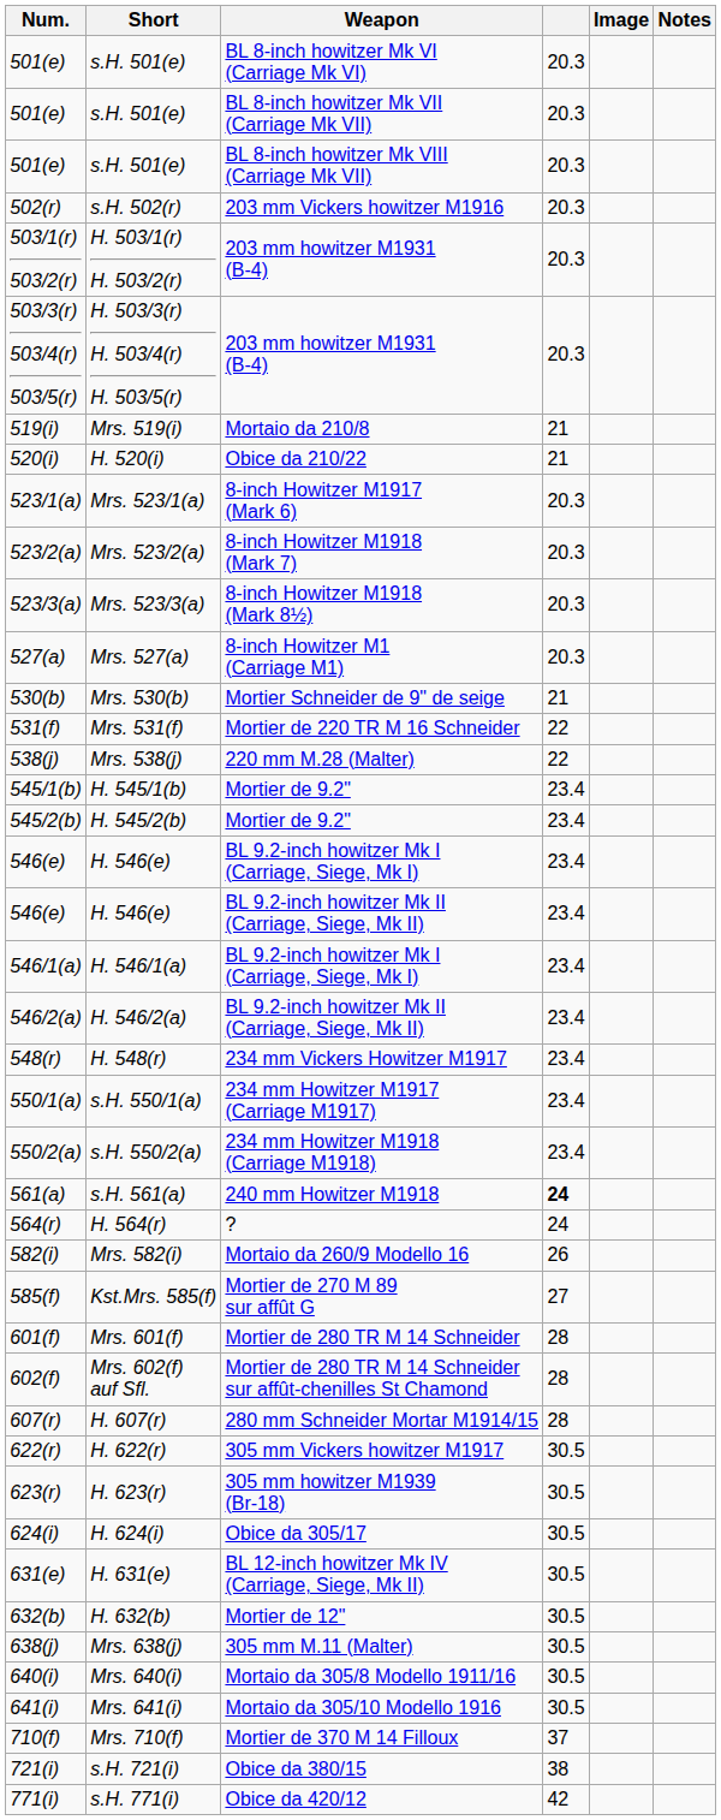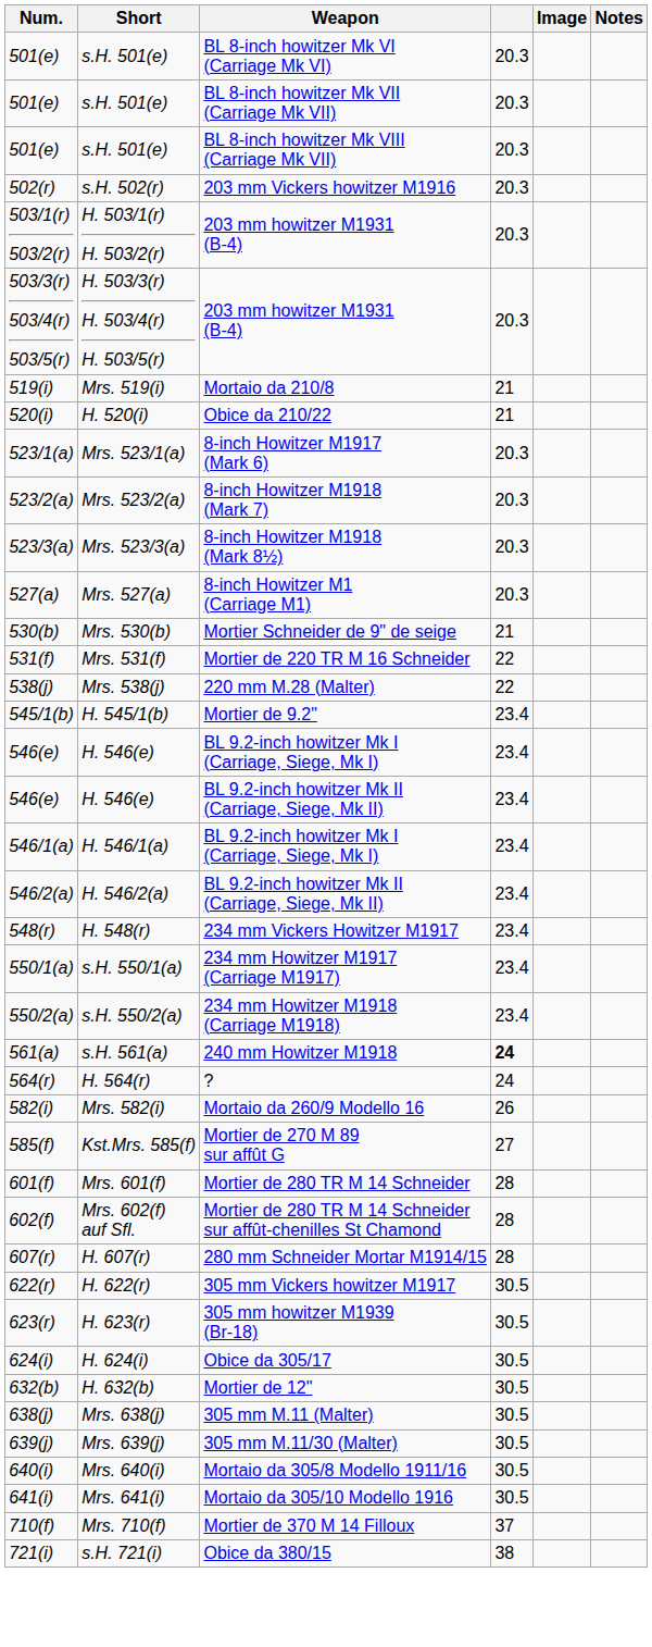 <table class="wikitable sortable">
 <tr>
 <th>Num.</th>
 <th>Short </th>
 <th>Weapon</th>
 <th><br></th>
 <th>Image</th>
 <th>Notes</th>
 </tr>
 <tr>
 <td><em>501(e)</em></td>
 <td><em>s.H. 501(e)</em></td>
 <td><a href='#'>BL 8-inch howitzer Mk VI<br>(Carriage Mk VI)</a></td>
 <td>20.3</td>
 <td></td>
 <td></td>
 </tr>
 <tr>
 <td><em>501(e)</em></td>
 <td><em>s.H. 501(e)</em></td>
 <td><a href='#'>BL 8-inch howitzer Mk VII<br>(Carriage Mk VII)</a></td>
 <td>20.3</td>
 <td></td>
 <td></td>
 </tr>
 <tr>
 <td><em>501(e)</em></td>
 <td><em>s.H. 501(e)</em></td>
 <td><a href='#'>BL 8-inch howitzer Mk VIII<br>(Carriage Mk VII)</a></td>
 <td>20.3</td>
 <td></td>
 <td></td>
 </tr>
 <tr>
 <td><em>502(r)</em></td>
 <td><em>s.H. 502(r)</em></td>
 <td><a href='#'>203 mm Vickers howitzer M1916</a></td>
 <td>20.3</td>
 <td></td>
 <td></td>
 </tr>
 <tr>
 <td><em>503/1(r)</em><hr><em>503/2(r)</em></td>
 <td><em>H. 503/1(r)</em><hr><em>H. 503/2(r)</em></td>
 <td><a href='#'>203 mm howitzer M1931<br>(B-4)</a></td>
 <td>20.3</td>
 <td></td>
 <td></td>
 </tr>
 <tr>
 <td><em>503/3(r)</em><hr><em>503/4(r)</em><hr><em>503/5(r)</em></td>
 <td><em>H. 503/3(r)</em><hr><em>H. 503/4(r)</em><hr><em>H. 503/5(r)</em></td>
 <td><a href='#'>203 mm howitzer M1931<br>(B-4)</a></td>
 <td>20.3</td>
 <td></td>
 <td></td>
 </tr>
 <tr>
 <td><em>519(i)</em></td>
 <td><em>Mrs. 519(i)</em></td>
 <td><a href='#'>Mortaio da 210/8</a></td>
 <td>21</td>
 <td></td>
 <td></td>
 </tr>
 <tr>
 <td><em>520(i)</em></td>
 <td><em>H. 520(i)</em></td>
 <td><a href='#'>Obice da 210/22</a></td>
 <td>21</td>
 <td></td>
 <td></td>
 </tr>
 <tr>
 <td><em>523/1(a)</em></td>
 <td><em>Mrs. 523/1(a)</em></td>
 <td><a href='#'>8-inch Howitzer M1917<br>(Mark 6)</a></td>
 <td>20.3</td>
 <td></td>
 <td></td>
 </tr>
 <tr>
 <td><em>523/2(a)</em></td>
 <td><em>Mrs. 523/2(a)</em></td>
 <td><a href='#'>8-inch Howitzer M1918<br>(Mark 7)</a></td>
 <td>20.3</td>
 <td></td>
 <td></td>
 </tr>
 <tr>
 <td><em>523/3(a)</em></td>
 <td><em>Mrs. 523/3(a)</em></td>
 <td><a href='#'>8-inch Howitzer M1918<br>(Mark 8½)</a></td>
 <td>20.3</td>
 <td></td>
 <td></td>
 </tr>
 <tr>
 <td><em>527(a)</em></td>
 <td><em>Mrs. 527(a)</em></td>
 <td><a href='#'>8-inch Howitzer M1<br>(Carriage M1)</a></td>
 <td>20.3</td>
 <td></td>
 <td></td>
 </tr>
 <tr>
 <td><em>530(b)</em></td>
 <td><em>Mrs. 530(b)</em></td>
 <td><a href='#'>Mortier Schneider de 9" de seige</a></td>
 <td>21</td>
 <td></td>
 <td></td>
 </tr>
 <tr>
 <td><em>531(f)</em></td>
 <td><em>Mrs. 531(f)</em></td>
 <td><a href='#'>Mortier de 220 TR M 16 Schneider</a></td>
 <td>22</td>
 <td></td>
 <td></td>
 </tr>
 <tr>
 <td><em>538(j)</em></td>
 <td><em>Mrs. 538(j)</em></td>
 <td><a href='#'>220 mm M.28 (Malter)</a></td>
 <td>22</td>
 <td></td>
 <td></td>
 </tr>
 <tr>
 <td><em>545/1(b)</em></td>
 <td><em>H. 545/1(b)</em></td>
-<td><a href='#'>Mortier de 9.2"</a></td>
-<td>23.4</td>
-<td></td>
-<td></td>
-</tr>
-<tr>
-<td><em>545/2(b)</em></td>
-<td><em>H. 545/2(b)</em></td>
 <td><a href='#'>Mortier de 9.2"</a></td>
 <td>23.4</td>
 <td></td>
 <td></td>
 </tr>
 <tr>
 <td><em>546(e)</em></td>
 <td><em>H. 546(e)</em></td>
 <td><a href='#'>BL 9.2-inch howitzer Mk I<br>(Carriage, Siege, Mk I)</a></td>
 <td>23.4</td>
 <td></td>
 <td></td>
 </tr>
 <tr>
 <td><em>546(e)</em></td>
 <td><em>H. 546(e)</em></td>
 <td><a href='#'>BL 9.2-inch howitzer Mk II<br>(Carriage, Siege, Mk II)</a></td>
 <td>23.4</td>
 <td></td>
 <td></td>
 </tr>
 <tr>
 <td><em>546/1(a)</em></td>
 <td><em>H. 546/1(a)</em></td>
 <td><a href='#'>BL 9.2-inch howitzer Mk I<br>(Carriage, Siege, Mk I)</a></td>
 <td>23.4</td>
 <td></td>
 <td></td>
 </tr>
 <tr>
 <td><em>546/2(a)</em></td>
 <td><em>H. 546/2(a)</em></td>
 <td><a href='#'>BL 9.2-inch howitzer Mk II<br>(Carriage, Siege, Mk II)</a></td>
 <td>23.4</td>
 <td></td>
 <td></td>
 </tr>
 <tr>
 <td><em>548(r)</em></td>
 <td><em>H. 548(r)</em></td>
 <td><a href='#'>234 mm Vickers Howitzer M1917</a></td>
 <td>23.4</td>
 <td></td>
 <td></td>
 </tr>
 <tr>
 <td><em>550/1(a)</em></td>
 <td><em>s.H. 550/1(a)</em></td>
 <td><a href='#'>234 mm Howitzer M1917<br>(Carriage M1917)</a></td>
 <td>23.4</td>
 <td></td>
 <td></td>
 </tr>
 <tr>
 <td><em>550/2(a)</em></td>
 <td><em>s.H. 550/2(a)</em></td>
 <td><a href='#'>234 mm Howitzer M1918<br>(Carriage M1918)</a></td>
 <td>23.4</td>
 <td></td>
 <td></td>
 </tr>
 <tr>
 <td><em>561(a)</em></td>
 <td><em>s.H. 561(a)</em></td>
 <td><a href='#'>240 mm Howitzer M1918</a></td>
 <td><strong>24</strong></td>
 <td></td>
 <td></td>
 </tr>
 <tr>
 <td><em>564(r)</em></td>
 <td><em>H. 564(r)</em></td>
 <td>?</td>
 <td>24</td>
 <td></td>
 <td></td>
 </tr>
 <tr>
 <td><em>582(i)</em></td>
 <td><em>Mrs. 582(i)</em></td>
 <td><a href='#'>Mortaio da 260/9 Modello 16</a></td>
 <td>26</td>
 <td></td>
 <td></td>
 </tr>
 <tr>
 <td><em>585(f)</em></td>
 <td><em>Kst.Mrs. 585(f)</em></td>
 <td><a href='#'>Mortier de 270 M 89<br>sur affût G</a></td>
 <td>27</td>
 <td></td>
 <td></td>
 </tr>
 <tr>
 <td><em>601(f)</em></td>
 <td><em>Mrs. 601(f)</em></td>
 <td><a href='#'>Mortier de 280 TR M 14 Schneider</a></td>
 <td>28</td>
 <td></td>
 <td></td>
 </tr>
 <tr>
 <td><em>602(f)</em></td>
 <td><em>Mrs. 602(f)<br>auf Sfl.</em></td>
 <td><a href='#'>Mortier de 280 TR M 14 Schneider<br>sur affût-chenilles St Chamond</a></td>
 <td>28</td>
 <td></td>
 <td></td>
 </tr>
 <tr>
 <td><em>607(r)</em></td>
 <td><em>H. 607(r)</em></td>
 <td><a href='#'>280 mm Schneider Mortar M1914/15</a></td>
 <td>28</td>
 <td></td>
 <td></td>
 </tr>
 <tr>
 <td><em>622(r)</em></td>
 <td><em>H. 622(r)</em></td>
 <td><a href='#'>305 mm Vickers howitzer M1917</a></td>
 <td>30.5</td>
 <td></td>
 <td></td>
 </tr>
 <tr>
 <td><em>623(r)</em></td>
 <td><em>H. 623(r)</em></td>
 <td><a href='#'>305 mm howitzer M1939<br>(Br-18)</a></td>
 <td>30.5</td>
 <td></td>
 <td></td>
 </tr>
 <tr>
 <td><em>624(i)</em></td>
 <td><em>H. 624(i)</em></td>
 <td><a href='#'>Obice da 305/17</a></td>
 <td>30.5</td>
 <td></td>
 <td></td>
 </tr>
 <tr>
-<td><em>631(e)</em></td>
-<td><em>H. 631(e)</em></td>
-<td><a href='#'>BL 12-inch howitzer Mk IV<br>(Carriage, Siege, Mk II)</a></td>
-<td>30.5</td>
-<td></td>
-<td></td>
-</tr>
-<tr>
 <td><em>632(b)</em></td>
 <td><em>H. 632(b)</em></td>
 <td><a href='#'>Mortier de 12"</a></td>
 <td>30.5</td>
 <td></td>
 <td></td>
 </tr>
 <tr>
 <td><em>638(j)</em></td>
 <td><em>Mrs. 638(j)</em></td>
 <td><a href='#'>305 mm M.11 (Malter)</a></td>
+<td>30.5</td>
+<td></td>
+<td></td>
+</tr>
+<tr>
+<td><em>639(j)</em></td>
+<td><em>Mrs. 639(j)</em></td>
+<td><a href='#'>305 mm M.11/30 (Malter)</a></td>
 <td>30.5</td>
 <td></td>
 <td></td>
 </tr>
 <tr>
 <td><em>640(i)</em></td>
 <td><em>Mrs. 640(i)</em></td>
 <td><a href='#'>Mortaio da 305/8 Modello 1911/16</a></td>
 <td>30.5</td>
 <td></td>
 <td></td>
 </tr>
 <tr>
 <td><em>641(i)</em></td>
 <td><em>Mrs. 641(i)</em></td>
 <td><a href='#'>Mortaio da 305/10 Modello 1916</a></td>
 <td>30.5</td>
 <td></td>
 <td></td>
 </tr>
 <tr>
 <td><em>710(f)</em></td>
 <td><em>Mrs. 710(f)</em></td>
 <td><a href='#'>Mortier de 370 M 14 Filloux</a></td>
 <td>37</td>
 <td></td>
 <td></td>
 </tr>
 <tr>
 <td><em>721(i)</em></td>
 <td><em>s.H. 721(i)</em></td>
 <td><a href='#'>Obice da 380/15</a></td>
 <td>38</td>
 <td></td>
 <td></td>
 </tr>
-<tr>
-<td><em>771(i)</em></td>
-<td><em>s.H. 771(i)</em></td>
-<td><a href='#'>Obice da 420/12</a></td>
-<td>42</td>
-<td></td>
-<td></td>
-</tr>
 </table>
